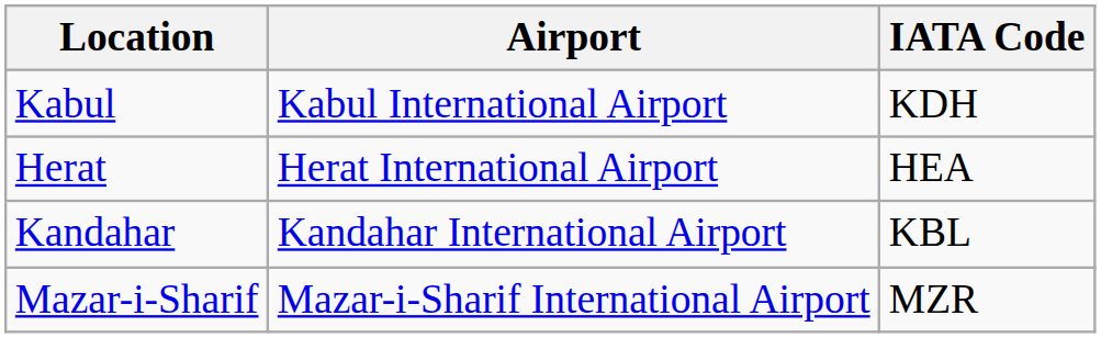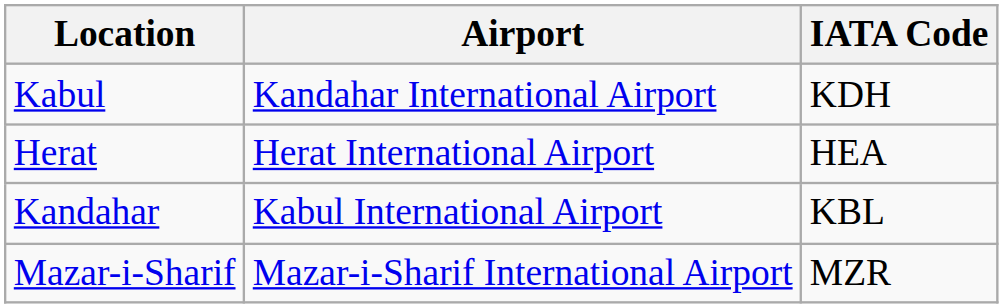 <table class="wikitable">
 <tr>
 <th>Location</th>
 <th>Airport</th>
 <th>IATA Code</th>
 </tr>
 <tr>
 <td><a href='#'>Kabul</a></td>
-<td><a href='#'>Kabul International Airport</a></td>
+<td><a href='#'>Kandahar International Airport</a></td>
 <td>KDH</td>
 </tr>
 <tr>
 <td><a href='#'>Herat</a></td>
 <td><a href='#'>Herat International Airport</a></td>
 <td>HEA</td>
 </tr>
 <tr>
 <td><a href='#'>Kandahar</a></td>
-<td><a href='#'>Kandahar International Airport</a></td>
+<td><a href='#'>Kabul International Airport</a></td>
 <td>KBL</td>
 </tr>
 <tr>
 <td><a href='#'>Mazar-i-Sharif</a></td>
 <td><a href='#'>Mazar-i-Sharif International Airport</a></td>
 <td>MZR</td>
 </tr>
 </table>
